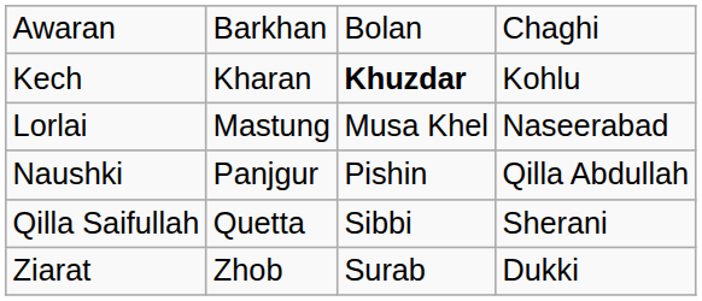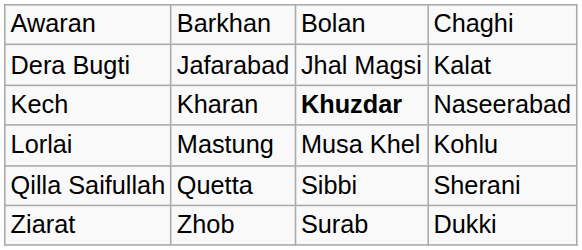 <table class="wikitable">
 <tr>
 <td>Awaran</td>
 <td>Barkhan</td>
 <td>Bolan</td>
 <td>Chaghi</td>
 </tr>
 <tr>
+<td>Dera Bugti</td>
+<td>Jafarabad</td>
+<td>Jhal Magsi</td>
+<td>Kalat</td>
+</tr>
+<tr>
 <td>Kech</td>
 <td>Kharan</td>
 <td><strong>Khuzdar</strong></td>
-<td>Kohlu</td>
+<td>Naseerabad</td>
 </tr>
 <tr>
 <td>Lorlai</td>
 <td>Mastung</td>
 <td>Musa Khel</td>
-<td>Naseerabad</td>
-</tr>
-<tr>
-<td>Naushki</td>
-<td>Panjgur</td>
-<td>Pishin</td>
-<td>Qilla Abdullah</td>
+<td>Kohlu</td>
 </tr>
 <tr>
 <td>Qilla Saifullah</td>
 <td>Quetta</td>
 <td>Sibbi</td>
 <td>Sherani</td>
 </tr>
 <tr>
 <td>Ziarat</td>
 <td>Zhob</td>
 <td>Surab</td>
 <td>Dukki</td>
 </tr>
 </table>
